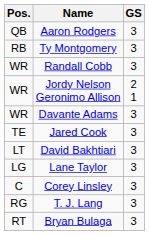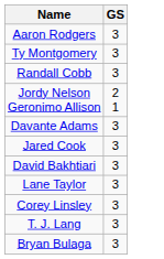 <table class="wikitable" style="font-size:100%;text-align:center">
 <tr>
-<th>Pos.</th>
 <th>Name</th>
 <th>GS</th>
 </tr>
 <tr>
-<td>QB</td>
 <td><a href='#'>Aaron Rodgers</a></td>
 <td>3</td>
 </tr>
 <tr>
-<td>RB</td>
 <td><a href='#'>Ty Montgomery</a></td>
 <td>3</td>
 </tr>
 <tr>
-<td>WR</td>
 <td><a href='#'>Randall Cobb</a></td>
 <td>3</td>
 </tr>
 <tr>
-<td>WR</td>
 <td><a href='#'>Jordy Nelson</a><br><a href='#'>Geronimo Allison</a></td>
 <td>2<br>1</td>
 </tr>
 <tr>
-<td>WR</td>
 <td><a href='#'>Davante Adams</a></td>
 <td>3</td>
 </tr>
 <tr>
-<td>TE</td>
 <td><a href='#'>Jared Cook</a></td>
 <td>3</td>
 </tr>
 <tr>
-<td>LT</td>
 <td><a href='#'>David Bakhtiari</a></td>
 <td>3</td>
 </tr>
 <tr>
-<td>LG</td>
 <td><a href='#'>Lane Taylor</a></td>
 <td>3</td>
 </tr>
 <tr>
-<td>C</td>
 <td><a href='#'>Corey Linsley</a></td>
 <td>3</td>
 </tr>
 <tr>
-<td>RG</td>
 <td><a href='#'>T. J. Lang</a></td>
 <td>3</td>
 </tr>
 <tr>
-<td>RT</td>
 <td><a href='#'>Bryan Bulaga</a></td>
 <td>3</td>
 </tr>
 </table>
